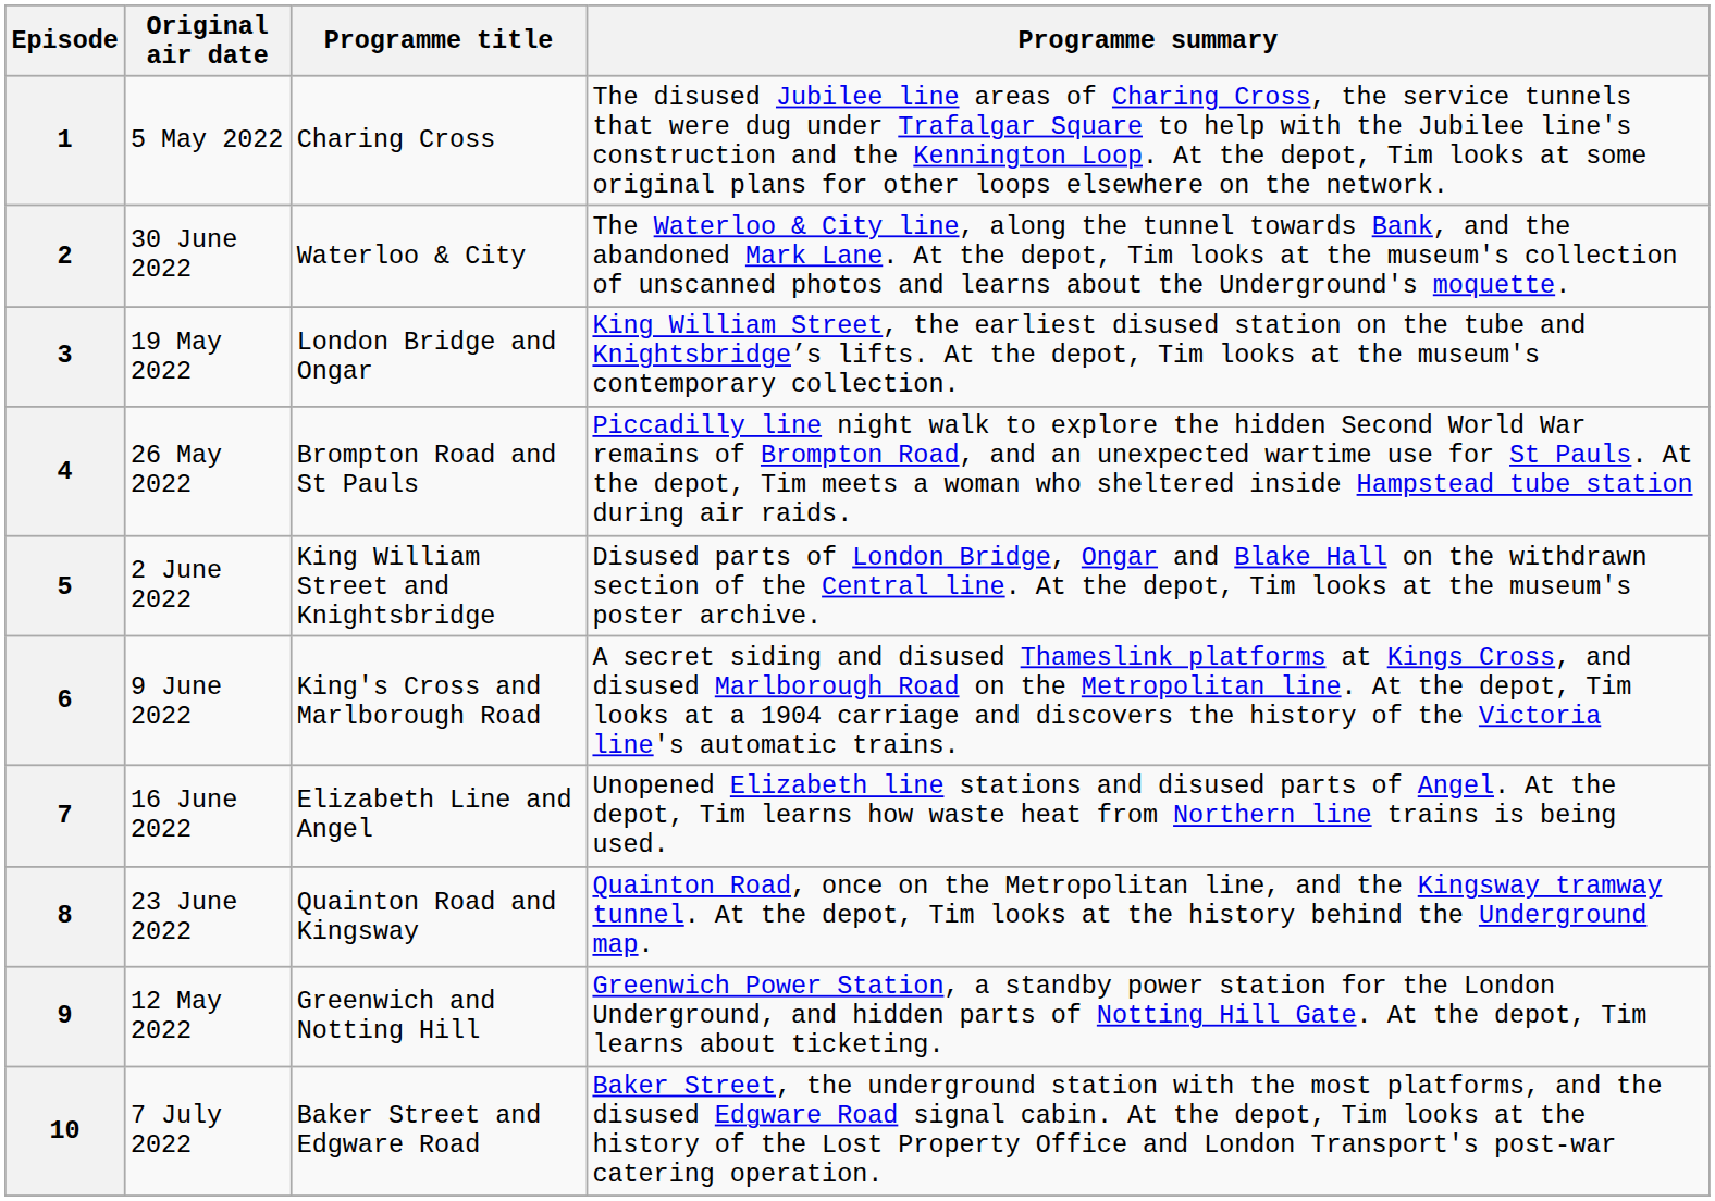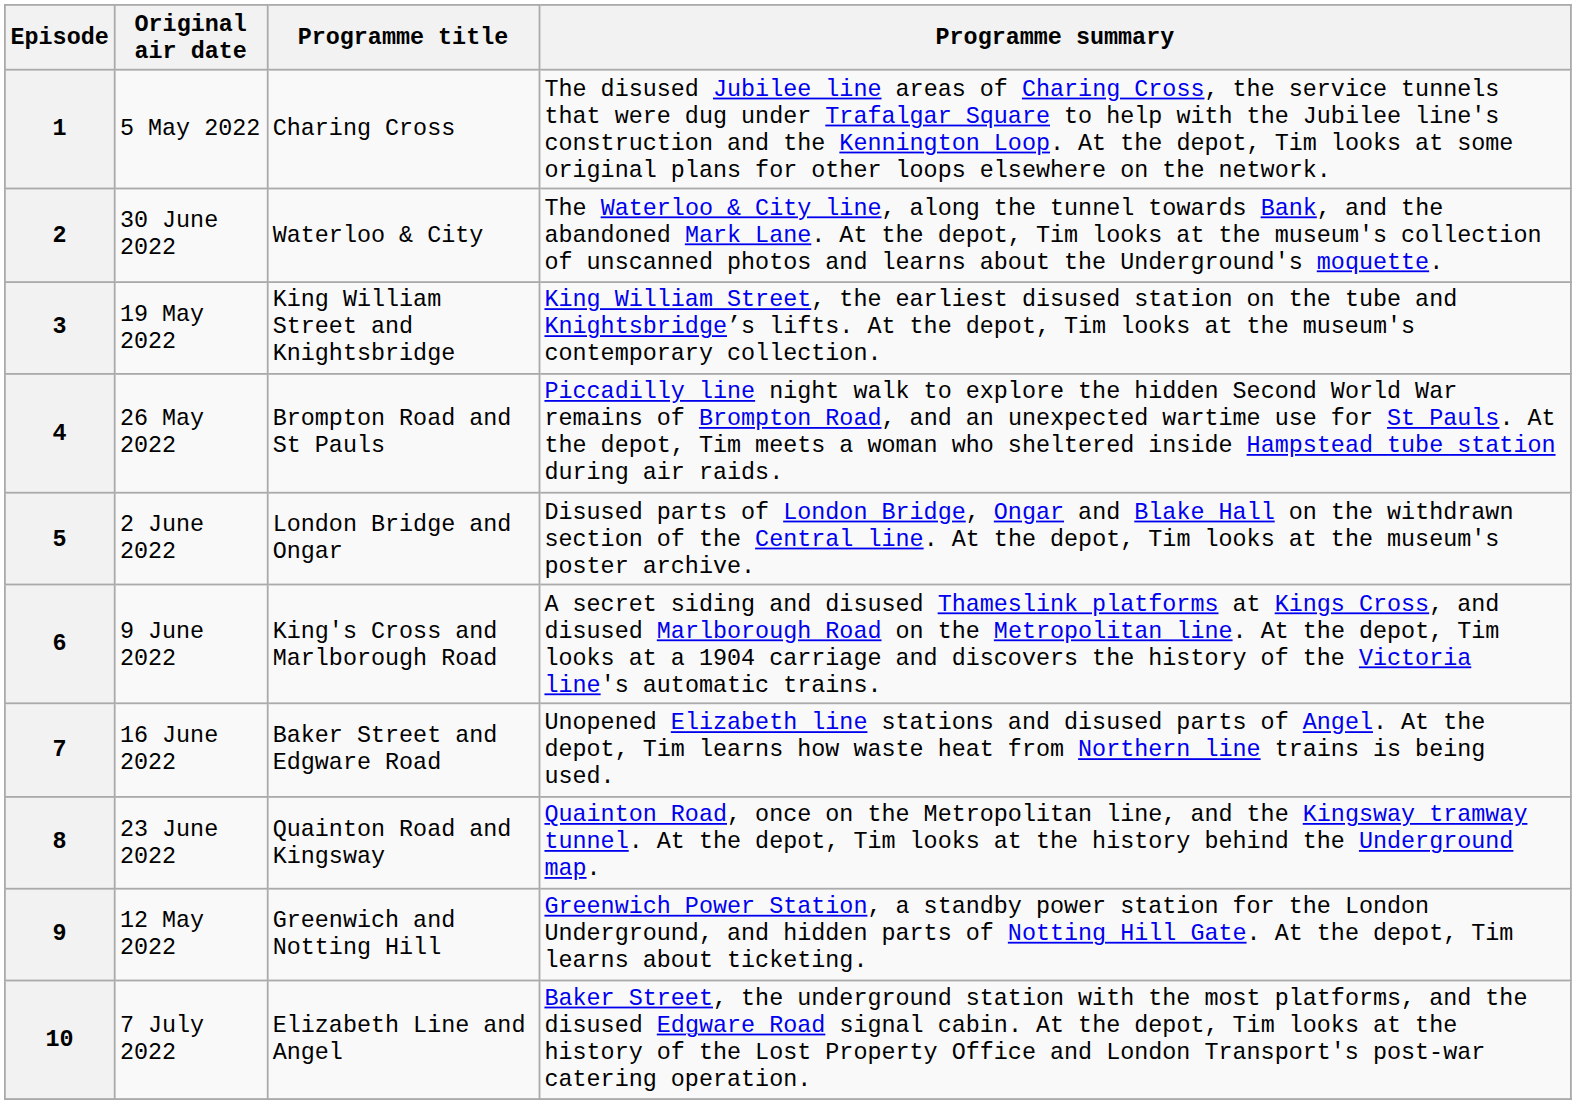 <table class="wikitable">
 <tr>
 <th>Episode</th>
 <th>Original air date</th>
 <th>Programme title</th>
 <th>Programme summary</th>
 </tr>
 <tr>
 <th>1</th>
 <td>5 May 2022</td>
 <td>Charing Cross</td>
 <td>The disused <a href='#'>Jubilee line</a> areas of <a href='#'>Charing Cross</a>, the service tunnels that were dug under <a href='#'>Trafalgar Square</a> to help with the Jubilee line's construction and the <a href='#'>Kennington Loop</a>. At the depot, Tim looks at some original plans for other loops elsewhere on the network.</td>
 </tr>
 <tr>
 <th>2</th>
 <td>30 June 2022</td>
 <td>Waterloo & City</td>
 <td>The <a href='#'>Waterloo & City line</a>, along the tunnel towards <a href='#'>Bank</a>, and the abandoned <a href='#'>Mark Lane</a>. At the depot, Tim looks at the museum's collection of unscanned photos and learns about the Underground's <a href='#'>moquette</a>.</td>
 </tr>
 <tr>
 <th>3</th>
 <td>19 May 2022</td>
-<td>London Bridge and Ongar</td>
+<td>King William Street and Knightsbridge</td>
 <td><a href='#'>King William Street</a>, the earliest disused station on the tube and <a href='#'>Knightsbridge</a>’s lifts. At the depot, Tim looks at the museum's contemporary collection.</td>
 </tr>
 <tr>
 <th>4</th>
 <td>26 May 2022</td>
 <td>Brompton Road and St Pauls</td>
 <td><a href='#'>Piccadilly line</a> night walk to explore the hidden Second World War remains of <a href='#'>Brompton Road</a>, and an unexpected wartime use for <a href='#'>St Pauls</a>. At the depot, Tim meets a woman who sheltered inside <a href='#'>Hampstead tube station</a> during air raids.</td>
 </tr>
 <tr>
 <th>5</th>
 <td>2 June 2022</td>
-<td>King William Street and Knightsbridge</td>
+<td>London Bridge and Ongar</td>
 <td>Disused parts of <a href='#'>London Bridge</a>, <a href='#'>Ongar</a> and <a href='#'>Blake Hall</a> on the withdrawn section of the <a href='#'>Central line</a>. At the depot, Tim looks at the museum's poster archive.</td>
 </tr>
 <tr>
 <th>6</th>
 <td>9 June 2022</td>
 <td>King's Cross and Marlborough Road</td>
 <td>A secret siding and disused <a href='#'>Thameslink platforms</a> at <a href='#'>Kings Cross</a>, and disused <a href='#'>Marlborough Road</a> on the <a href='#'>Metropolitan line</a>. At the depot, Tim looks at a 1904 carriage and discovers the history of the <a href='#'>Victoria line</a>'s automatic trains.</td>
 </tr>
 <tr>
 <th>7</th>
 <td>16 June 2022</td>
-<td>Elizabeth Line and Angel</td>
+<td>Baker Street and Edgware Road</td>
 <td>Unopened <a href='#'>Elizabeth line</a> stations and disused parts of <a href='#'>Angel</a>. At the depot, Tim learns how waste heat from <a href='#'>Northern line</a> trains is being used.</td>
 </tr>
 <tr>
 <th>8</th>
 <td>23 June 2022</td>
 <td>Quainton Road and Kingsway</td>
 <td><a href='#'>Quainton Road</a>, once on the Metropolitan line, and the <a href='#'>Kingsway tramway tunnel</a>. At the depot, Tim looks at the history behind the <a href='#'>Underground map</a>.</td>
 </tr>
 <tr>
 <th>9</th>
 <td>12 May 2022</td>
 <td>Greenwich and Notting Hill</td>
 <td><a href='#'>Greenwich Power Station</a>, a standby power station for the London Underground, and hidden parts of <a href='#'>Notting Hill Gate</a>. At the depot, Tim learns about ticketing.</td>
 </tr>
 <tr>
 <th>10</th>
 <td>7 July 2022</td>
-<td>Baker Street and Edgware Road</td>
+<td>Elizabeth Line and Angel</td>
 <td><a href='#'>Baker Street</a>, the underground station with the most platforms, and the disused <a href='#'>Edgware Road</a> signal cabin. At the depot, Tim looks at the history of the Lost Property Office and London Transport's post-war catering operation.</td>
 </tr>
 <tr>
 </tr>
 </table>
